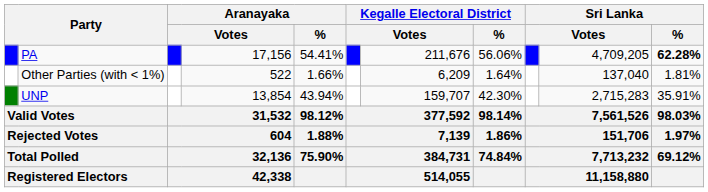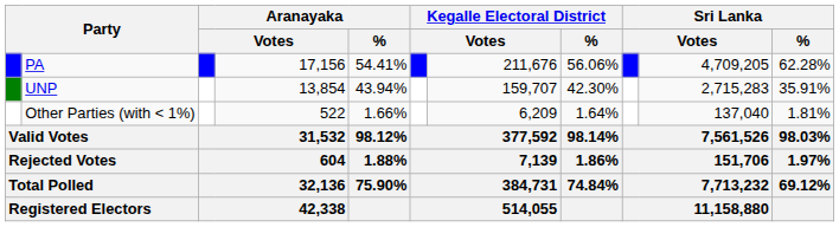 <table class="wikitable">
 <tr>
 <th colspan="2" width="144px"rowspan="2">Party</th>
 <th colspan="3" width="216px">Aranayaka</th>
 <th colspan="3" width="216px"><a href='#'>Kegalle Electoral District</a></th>
 <th colspan="3" width="216px">Sri Lanka</th>
 </tr>
 <tr>
 <th colspan="2" width="144px">Votes</th>
 <th>%</th>
 <th colspan="2" width="144px">Votes</th>
 <th>%</th>
 <th colspan="2" width="144px">Votes</th>
 <th>%</th>
 </tr>
 <tr>
 <td style="background-color:blue;" width="10px"></td>
 <td style="text-align:left;"><a href='#'>PA</a></td>
 <td style="background-color:blue;" width="10px"></td>
 <td style="text-align:right;">17,156</td>
 <td style="text-align:right;">54.41%</td>
 <td style="background-color:blue;" width="10px"></td>
 <td style="text-align:right;">211,676</td>
 <td style="text-align:right;">56.06%</td>
 <td style="background-color:blue;" width="10px"></td>
 <td style="text-align:right;">4,709,205</td>
-<td style="text-align:right;"><strong>62.28%</strong></td>
+<td style="text-align:right;">62.28%</td>
+</tr>
+<tr>
+<td style="background-color:green;" width="10px"></td>
+<td style="text-align:left;"><a href='#'>UNP</a></td>
+<td style="background-color:white;" width="10px"></td>
+<td style="text-align:right;">13,854</td>
+<td style="text-align:right;">43.94%</td>
+<td style="background-color:white;" width="10px"></td>
+<td style="text-align:right;">159,707</td>
+<td style="text-align:right;">42.30%</td>
+<td style="background-color:white;" width="10px"></td>
+<td style="text-align:right;">2,715,283</td>
+<td style="text-align:right;">35.91%</td>
 </tr>
 <tr>
 <td style="background-color:white;" width="10px"></td>
 <td style="text-align:left;">Other Parties (with < 1%)</td>
 <td style="background-color:white;" width="10px"></td>
 <td style="text-align:right;">522</td>
 <td style="text-align:right;">1.66%</td>
 <td style="background-color:white;" width="10px"></td>
 <td style="text-align:right;">6,209</td>
 <td style="text-align:right;">1.64%</td>
 <td style="background-color:white;" width="10px"></td>
 <td style="text-align:right;">137,040</td>
 <td style="text-align:right;">1.81%</td>
-</tr>
-<tr>
-<td style="background-color:green;" width="10px"></td>
-<td style="text-align:left;"><a href='#'>UNP</a></td>
-<td style="background-color:white;" width="10px"></td>
-<td style="text-align:right;">13,854</td>
-<td style="text-align:right;">43.94%</td>
-<td style="background-color:white;" width="10px"></td>
-<td style="text-align:right;">159,707</td>
-<td style="text-align:right;">42.30%</td>
-<td style="background-color:white;" width="10px"></td>
-<td style="text-align:right;">2,715,283</td>
-<td style="text-align:right;">35.91%</td>
 </tr>
 <tr>
 <th colspan="2" width="144px"style="text-align:left;">Valid Votes</th>
 <th style="text-align:right;"colspan="2" width="144px">31,532</th>
 <th style="text-align:right;">98.12%</th>
 <th style="text-align:right;"colspan="2" width="144px">377,592</th>
 <th style="text-align:right;">98.14%</th>
 <th style="text-align:right;"colspan="2" width="144px">7,561,526</th>
 <th style="text-align:right;">98.03%</th>
 </tr>
 <tr>
 <th colspan="2" width="144px"style="text-align:left;">Rejected Votes</th>
 <th style="text-align:right;"colspan="2" width="144px">604</th>
 <th style="text-align:right;">1.88%</th>
 <th style="text-align:right;"colspan="2" width="144px">7,139</th>
 <th style="text-align:right;">1.86%</th>
 <th style="text-align:right;"colspan="2" width="144px">151,706</th>
 <th style="text-align:right;">1.97%</th>
 </tr>
 <tr>
 <th colspan="2" width="144px"style="text-align:left;">Total Polled</th>
 <th style="text-align:right;"colspan="2" width="144px">32,136</th>
 <th style="text-align:right;">75.90%</th>
 <th style="text-align:right;"colspan="2" width="144px">384,731</th>
 <th style="text-align:right;">74.84%</th>
 <th style="text-align:right;"colspan="2" width="144px">7,713,232</th>
 <th style="text-align:right;">69.12%</th>
 </tr>
 <tr>
 <th colspan="2" width="144px"style="text-align:left;">Registered Electors</th>
 <th style="text-align:right;"colspan="2" width="144px">42,338</th>
 <th></th>
 <th style="text-align:right;"colspan="2" width="144px">514,055</th>
 <th></th>
 <th style="text-align:right;"colspan="2" width="144px">11,158,880</th>
 <th></th>
 </tr>
 </table>
